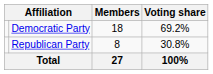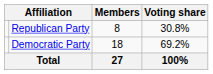 <table class=wikitable>
 <tr valign=bottom>
 <th colspan="2" style="text-align:center;">Affiliation</th>
 <th>Members</th>
 <th>Voting share</th>
 </tr>
 <tr>
 <td></td>
+<td><a href='#'>Republican Party</a></td>
+<td align=center>8</td>
+<td align=center>30.8%</td>
+</tr>
+<tr>
+<td></td>
 <td><a href='#'>Democratic Party</a></td>
 <td align=center>18</td>
 <td align=center>69.2%</td>
-</tr>
-<tr>
-<td></td>
-<td><a href='#'>Republican Party</a></td>
-<td align=center>8</td>
-<td align=center>30.8%</td>
 </tr>
 <tr>
 <th colspan=2>Total</th>
 <th>27</th>
 <th>100%</th>
 </tr>
 </table>
